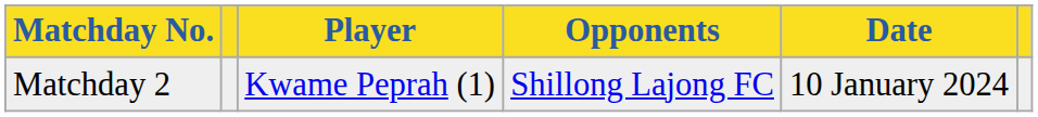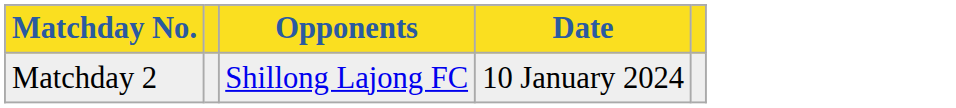 <table class="wikitable" style="text-align:left">
 <tr>
 <th style="background:#FADF20; color:#2A5AA1; text-align:center;">Matchday No.</th>
 <th style="background:#FADF20; color:#2A5AA1; text-align:center;"></th>
-<th style="background:#FADF20; color:#2A5AA1; text-align:center;">Player</th>
 <th style="background:#FADF20; color:#2A5AA1; text-align:center;">Opponents</th>
 <th style="background:#FADF20; color:#2A5AA1; text-align:center;">Date</th>
 <th style="background:#FADF20; color:#2A5AA1; text-align:center;"></th>
 </tr>
 <tr bgcolor="#EFEFEF">
 <td>Matchday 2</td>
 <td></td>
-<td><a href='#'>Kwame Peprah</a> (1)</td>
 <td><a href='#'>Shillong Lajong FC</a></td>
 <td>10 January 2024</td>
 <td></td>
 </tr>
 </table>
